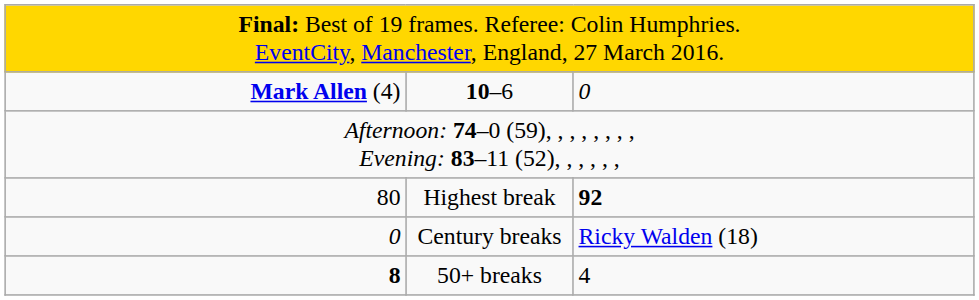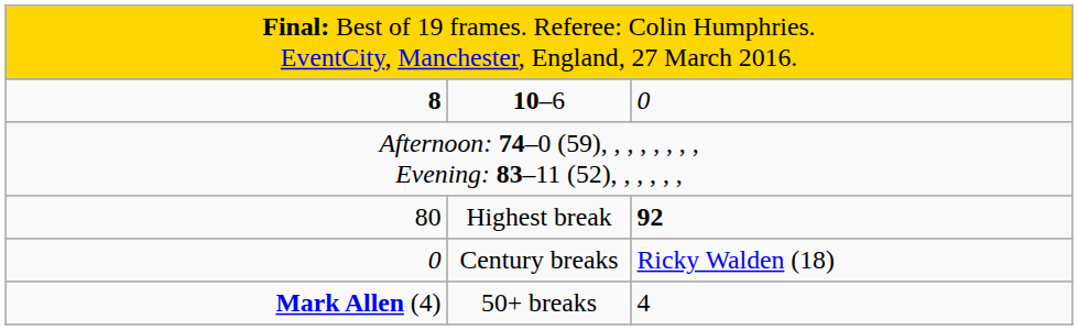 <table class="wikitable" style="font-size: 95%; margin: 1em auto 1em auto;">
 <tr>
 <td colspan="3" align="center" bgcolor="#ffd700"><strong>Final:</strong> Best of 19 frames. Referee: Colin Humphries.<br><a href='#'>EventCity</a>, <a href='#'>Manchester</a>, England, 27 March 2016.</td>
 </tr>
 <tr>
-<td width="250" align="right"><strong><a href='#'>Mark Allen</a></strong> (4)<br></td>
+<td align="right"><strong>8</strong></td>
 <td width="100" align="center"><strong>10</strong>–6</td>
 <td><em>0</em></td>
 </tr>
 <tr>
 <td colspan="3" align="center" style="font-size: 100%"><em>Afternoon:</em> <strong>74</strong>–0 (59), , , , , , , ,  <br><em>Evening:</em> <strong>83</strong>–11 (52), , , , , , </td>
 </tr>
 <tr>
 <td align="right">80</td>
 <td align="center">Highest break</td>
 <td><strong>92</strong></td>
 </tr>
 <tr>
 <td align="right"><em>0</em></td>
 <td align="center">Century breaks</td>
 <td width="250"><a href='#'>Ricky Walden</a> (18)<br></td>
 </tr>
 <tr>
-<td align="right"><strong>8</strong></td>
+<td width="250" align="right"><strong><a href='#'>Mark Allen</a></strong> (4)<br></td>
 <td align="center">50+ breaks</td>
 <td>4</td>
 </tr>
 </table>
